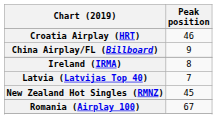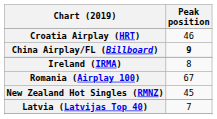 <table class="wikitable sortable plainrowheaders" style="text-align:center">
 <tr>
 <th scope="col">Chart (2019)</th>
 <th scope="col">Peak<br>position</th>
 </tr>
 <tr>
 </tr>
 <tr>
 </tr>
 <tr>
 <th scope="row">Croatia Airplay (<a href='#'>HRT</a>)</th>
 <td>46</td>
 </tr>
 <tr>
 <th scope="row">China Airplay/FL (<em><a href='#'>Billboard</a></em>)</th>
-<td>9</td>
+<td><strong>9</strong></td>
 </tr>
 <tr>
 </tr>
 <tr>
 <th scope="row">Ireland (<a href='#'>IRMA</a>)</th>
 <td>8</td>
 </tr>
 <tr>
-<th scope="row">Latvia (<a href='#'>Latvijas Top 40</a>)</th>
-<td>7</td>
+<th scope="row">Romania (<a href='#'>Airplay 100</a>)</th>
+<td>67</td>
 </tr>
 <tr>
 <th scope="row">New Zealand Hot Singles (<a href='#'>RMNZ</a>)</th>
 <td>45</td>
 </tr>
 <tr>
 </tr>
 <tr>
-<th scope="row">Romania (<a href='#'>Airplay 100</a>)</th>
-<td>67</td>
+<th scope="row">Latvia (<a href='#'>Latvijas Top 40</a>)</th>
+<td>7</td>
 </tr>
 <tr>
 </tr>
 <tr>
 </tr>
 <tr>
 </tr>
 <tr>
 </tr>
 <tr>
 </tr>
 <tr>
 </tr>
 </table>
